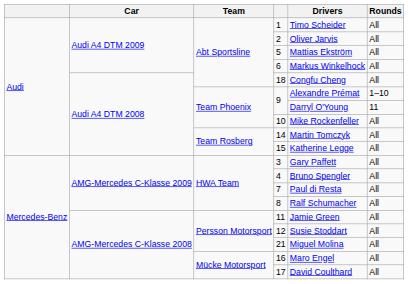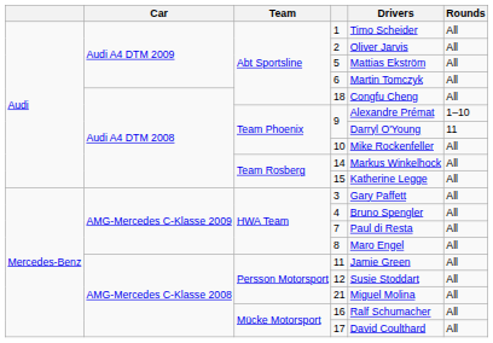 <table class="wikitable sortable" style="font-size: 85%">
 <tr>
 <th></th>
 <th>Car</th>
 <th>Team</th>
 <th></th>
 <th>Drivers</th>
 <th>Rounds</th>
 </tr>
 <tr>
 <td rowspan="10"><a href='#'>Audi</a></td>
 <td rowspan="4"><a href='#'>Audi A4 DTM 2009</a></td>
 <td rowspan="5"><a href='#'>Abt Sportsline</a></td>
 <td>1</td>
 <td> <a href='#'>Timo Scheider</a></td>
 <td>All</td>
 </tr>
 <tr>
 <td>2</td>
 <td> <a href='#'>Oliver Jarvis</a></td>
 <td>All</td>
 </tr>
 <tr>
 <td>5</td>
 <td> <a href='#'>Mattias Ekström</a></td>
 <td>All</td>
 </tr>
 <tr>
 <td>6</td>
-<td> <a href='#'>Markus Winkelhock</a></td>
+<td> <a href='#'>Martin Tomczyk</a></td>
 <td>All</td>
 </tr>
 <tr>
 <td rowspan="6"><a href='#'>Audi A4 DTM 2008</a></td>
 <td>18</td>
 <td> <a href='#'>Congfu Cheng</a></td>
 <td>All</td>
 </tr>
 <tr>
 <td rowspan="3"><a href='#'>Team Phoenix</a></td>
 <td rowspan=2>9</td>
 <td> <a href='#'>Alexandre Prémat</a></td>
 <td>1–10</td>
 </tr>
 <tr>
 <td> <a href='#'>Darryl O'Young</a></td>
 <td>11</td>
 </tr>
 <tr>
 <td>10</td>
 <td> <a href='#'>Mike Rockenfeller</a></td>
 <td>All</td>
 </tr>
 <tr>
 <td rowspan="2"><a href='#'>Team Rosberg</a></td>
 <td>14</td>
-<td> <a href='#'>Martin Tomczyk</a></td>
+<td> <a href='#'>Markus Winkelhock</a></td>
 <td>All</td>
 </tr>
 <tr>
 <td>15</td>
 <td> <a href='#'>Katherine Legge</a></td>
 <td>All</td>
 </tr>
 <tr>
 <td rowspan="9"><a href='#'>Mercedes-Benz</a></td>
 <td rowspan="4"><a href='#'>AMG-Mercedes C-Klasse 2009</a></td>
 <td rowspan="4"><a href='#'>HWA Team</a></td>
 <td>3</td>
 <td> <a href='#'>Gary Paffett</a></td>
 <td>All</td>
 </tr>
 <tr>
 <td>4</td>
 <td> <a href='#'>Bruno Spengler</a></td>
 <td>All</td>
 </tr>
 <tr>
 <td>7</td>
 <td> <a href='#'>Paul di Resta</a></td>
 <td>All</td>
 </tr>
 <tr>
 <td>8</td>
-<td> <a href='#'>Ralf Schumacher</a></td>
+<td> <a href='#'>Maro Engel</a></td>
 <td>All</td>
 </tr>
 <tr>
 <td rowspan=5><a href='#'>AMG-Mercedes C-Klasse 2008</a></td>
 <td rowspan=3><a href='#'>Persson Motorsport</a></td>
 <td>11</td>
 <td> <a href='#'>Jamie Green</a></td>
 <td>All</td>
 </tr>
 <tr>
 <td>12</td>
 <td> <a href='#'>Susie Stoddart</a></td>
 <td>All</td>
 </tr>
 <tr>
 <td>21</td>
 <td> <a href='#'>Miguel Molina</a></td>
 <td>All</td>
 </tr>
 <tr>
 <td rowspan="2"><a href='#'>Mücke Motorsport</a></td>
 <td>16</td>
-<td> <a href='#'>Maro Engel</a></td>
+<td> <a href='#'>Ralf Schumacher</a></td>
 <td>All</td>
 </tr>
 <tr>
 <td>17</td>
 <td> <a href='#'>David Coulthard</a></td>
 <td>All</td>
 </tr>
 </table>
